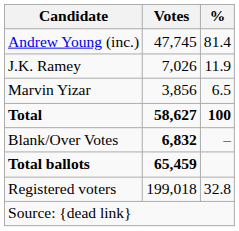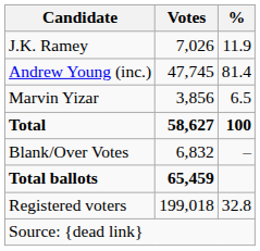 <table class=wikitable style=text-align:right>
 <tr>
 <th>Candidate</th>
 <th>Votes</th>
 <th>%</th>
 </tr>
 <tr>
+<td align=left>J.K. Ramey</td>
+<td>7,026</td>
+<td>11.9</td>
+</tr>
+<tr>
 <td align=left><a href='#'>Andrew Young</a> (inc.)</td>
 <td>47,745</td>
 <td>81.4</td>
-</tr>
-<tr>
-<td align=left>J.K. Ramey</td>
-<td>7,026</td>
-<td>11.9</td>
 </tr>
 <tr>
 <td align=left>Marvin Yizar</td>
 <td>3,856</td>
 <td>6.5</td>
 </tr>
 <tr>
 <td style="text-align:left;"><strong>Total</strong></td>
 <td><strong>58,627</strong></td>
 <td><strong>100</strong></td>
 </tr>
 <tr>
 <td style="text-align:left;">Blank/Over Votes</td>
-<td><strong>6,832</strong></td>
+<td>6,832</td>
 <td>–</td>
 </tr>
 <tr>
 <td style="text-align:left;"><strong>Total ballots</strong></td>
 <td><strong>65,459</strong></td>
 <td></td>
 </tr>
 <tr>
 <td style="text-align:left;">Registered voters</td>
 <td>199,018</td>
 <td>32.8</td>
 </tr>
 <tr>
 <td style="text-align:left;" colspan="3">Source: {dead link}</td>
 </tr>
 </table>
